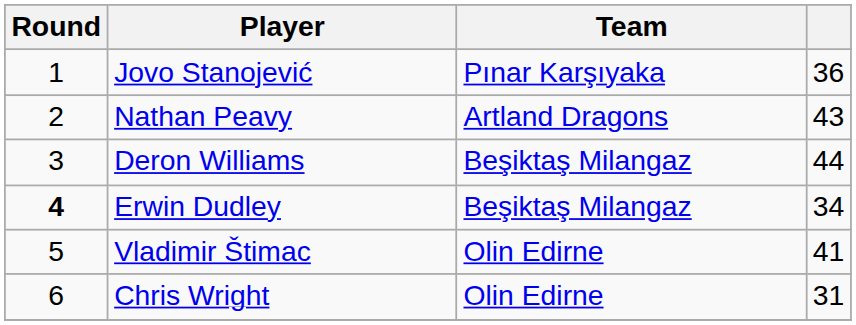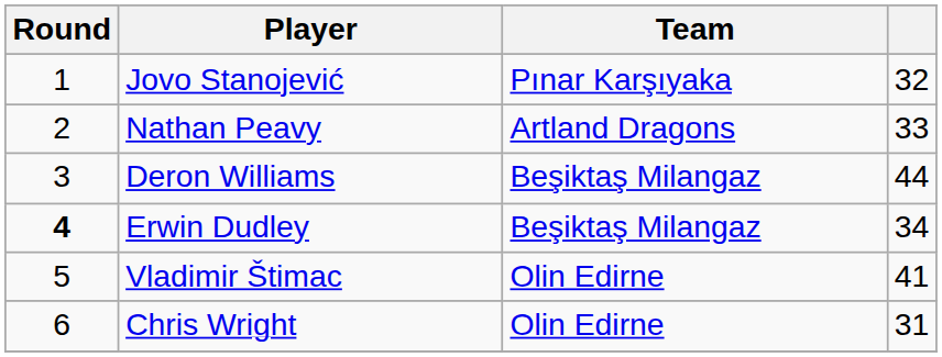 <table style="text-align:left;" class="wikitable sortable">
 <tr>
 <th scope="col" align="center">Round</th>
 <th width=190>Player</th>
 <th width=190>Team</th>
 <th><a href='#'></a></th>
 </tr>
 <tr>
 <td align="center">1</td>
 <td> <a href='#'>Jovo Stanojević</a></td>
 <td> <a href='#'>Pınar Karşıyaka</a></td>
-<td align="center">36</td>
+<td align="center">32</td>
 </tr>
 <tr>
 <td align="center">2</td>
 <td> <a href='#'>Nathan Peavy</a></td>
 <td> <a href='#'>Artland Dragons</a></td>
-<td align="center">43</td>
+<td align="center">33</td>
 </tr>
 <tr>
 <td align="center">3</td>
 <td> <a href='#'>Deron Williams</a></td>
 <td> <a href='#'>Beşiktaş Milangaz</a></td>
 <td align="center">44</td>
 </tr>
 <tr>
 <td align="center"><strong>4</strong></td>
 <td> <a href='#'>Erwin Dudley</a></td>
 <td> <a href='#'>Beşiktaş Milangaz</a></td>
 <td align="center">34</td>
 </tr>
 <tr>
 <td align="center">5</td>
 <td> <a href='#'>Vladimir Štimac</a></td>
 <td> <a href='#'>Olin Edirne</a></td>
 <td align="center">41</td>
 </tr>
 <tr>
 <td align="center">6</td>
 <td> <a href='#'>Chris Wright</a></td>
 <td> <a href='#'>Olin Edirne</a></td>
 <td align="center">31</td>
 </tr>
 <tr>
 </tr>
 </table>
